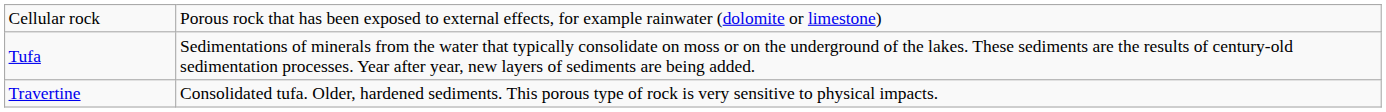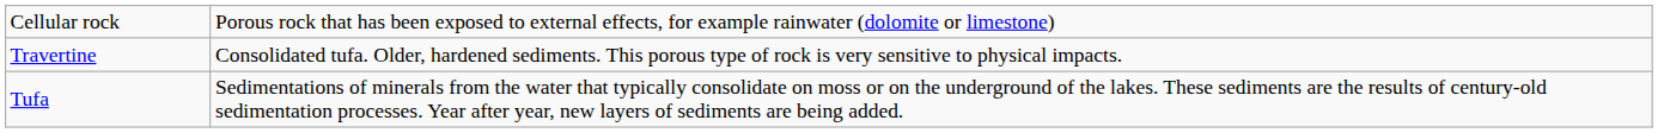 <table class="wikitable" style="margin:auto;">
 <tr>
 <td style="width:150px;">Cellular rock</td>
 <td>Porous rock that has been exposed to external effects, for example rainwater (<a href='#'>dolomite</a> or <a href='#'>limestone</a>)</td>
 </tr>
 <tr>
+<td><a href='#'>Travertine</a></td>
+<td>Consolidated tufa. Older, hardened sediments. This porous type of rock is very sensitive to physical impacts.</td>
+</tr>
+<tr>
 <td><a href='#'>Tufa</a></td>
 <td>Sedimentations of minerals from the water that typically consolidate on moss or on the underground of the lakes. These sediments are the results of century-old sedimentation processes. Year after year, new layers of sediments are being added.</td>
 </tr>
-<tr>
-<td><a href='#'>Travertine</a></td>
-<td>Consolidated tufa. Older, hardened sediments. This porous type of rock is very sensitive to physical impacts.</td>
-</tr>
 </table>
